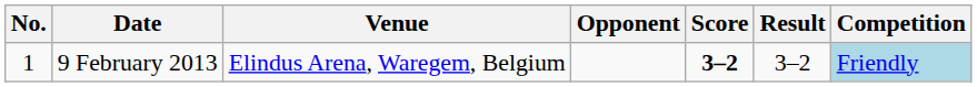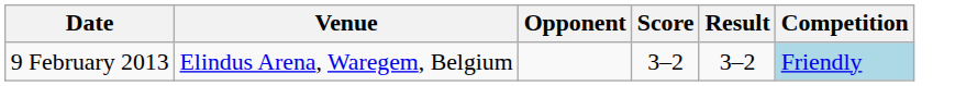 <table class="wikitable sortable">
 <tr>
-<th scope="col">No.</th>
 <th scope="col">Date</th>
 <th scope="col">Venue</th>
 <th scope="col">Opponent</th>
 <th scope="col">Score</th>
 <th scope="col">Result</th>
 <th scope="col">Competition</th>
 </tr>
 <tr>
-<td align="center">1</td>
 <td>9 February 2013</td>
 <td><a href='#'>Elindus Arena</a>, <a href='#'>Waregem</a>, Belgium</td>
 <td></td>
-<td align="center"><strong>3–2</strong></td>
+<td align="center">3–2</td>
 <td align="center">3–2</td>
 <td style="background: lightblue;"><a href='#'>Friendly</a></td>
 </tr>
 </table>
